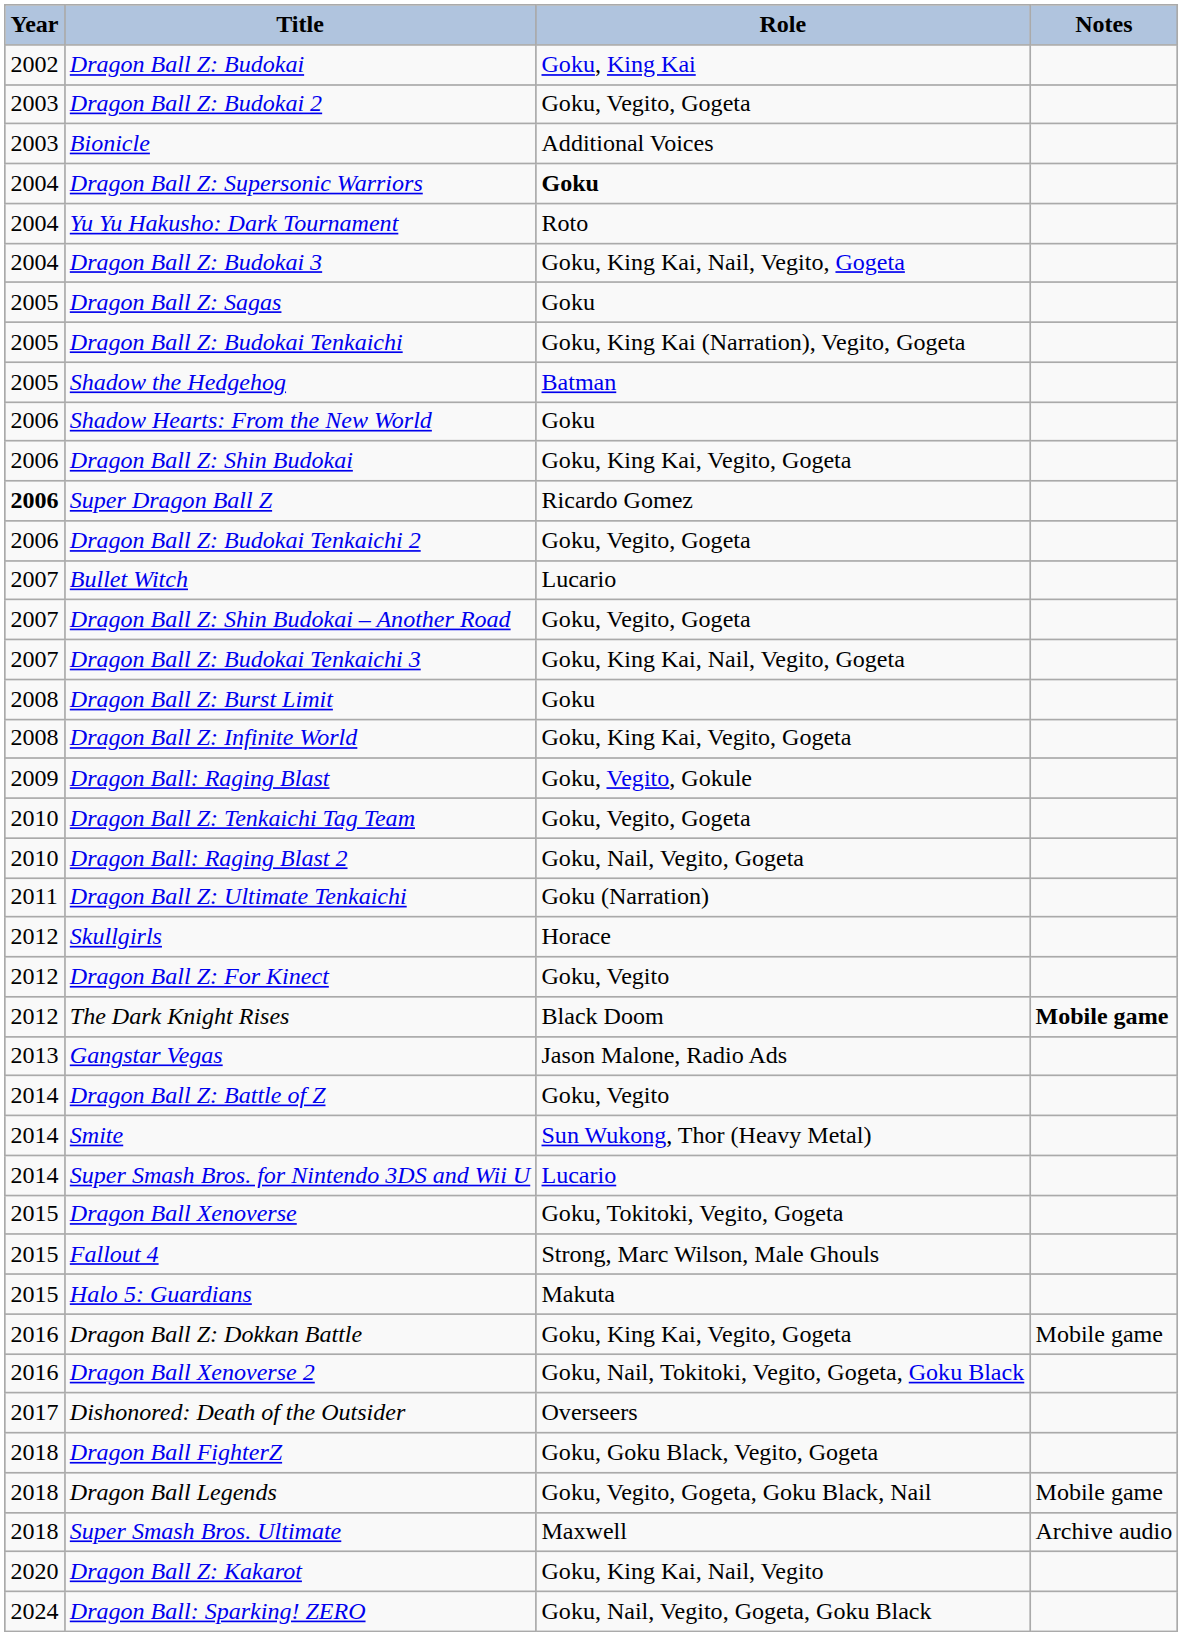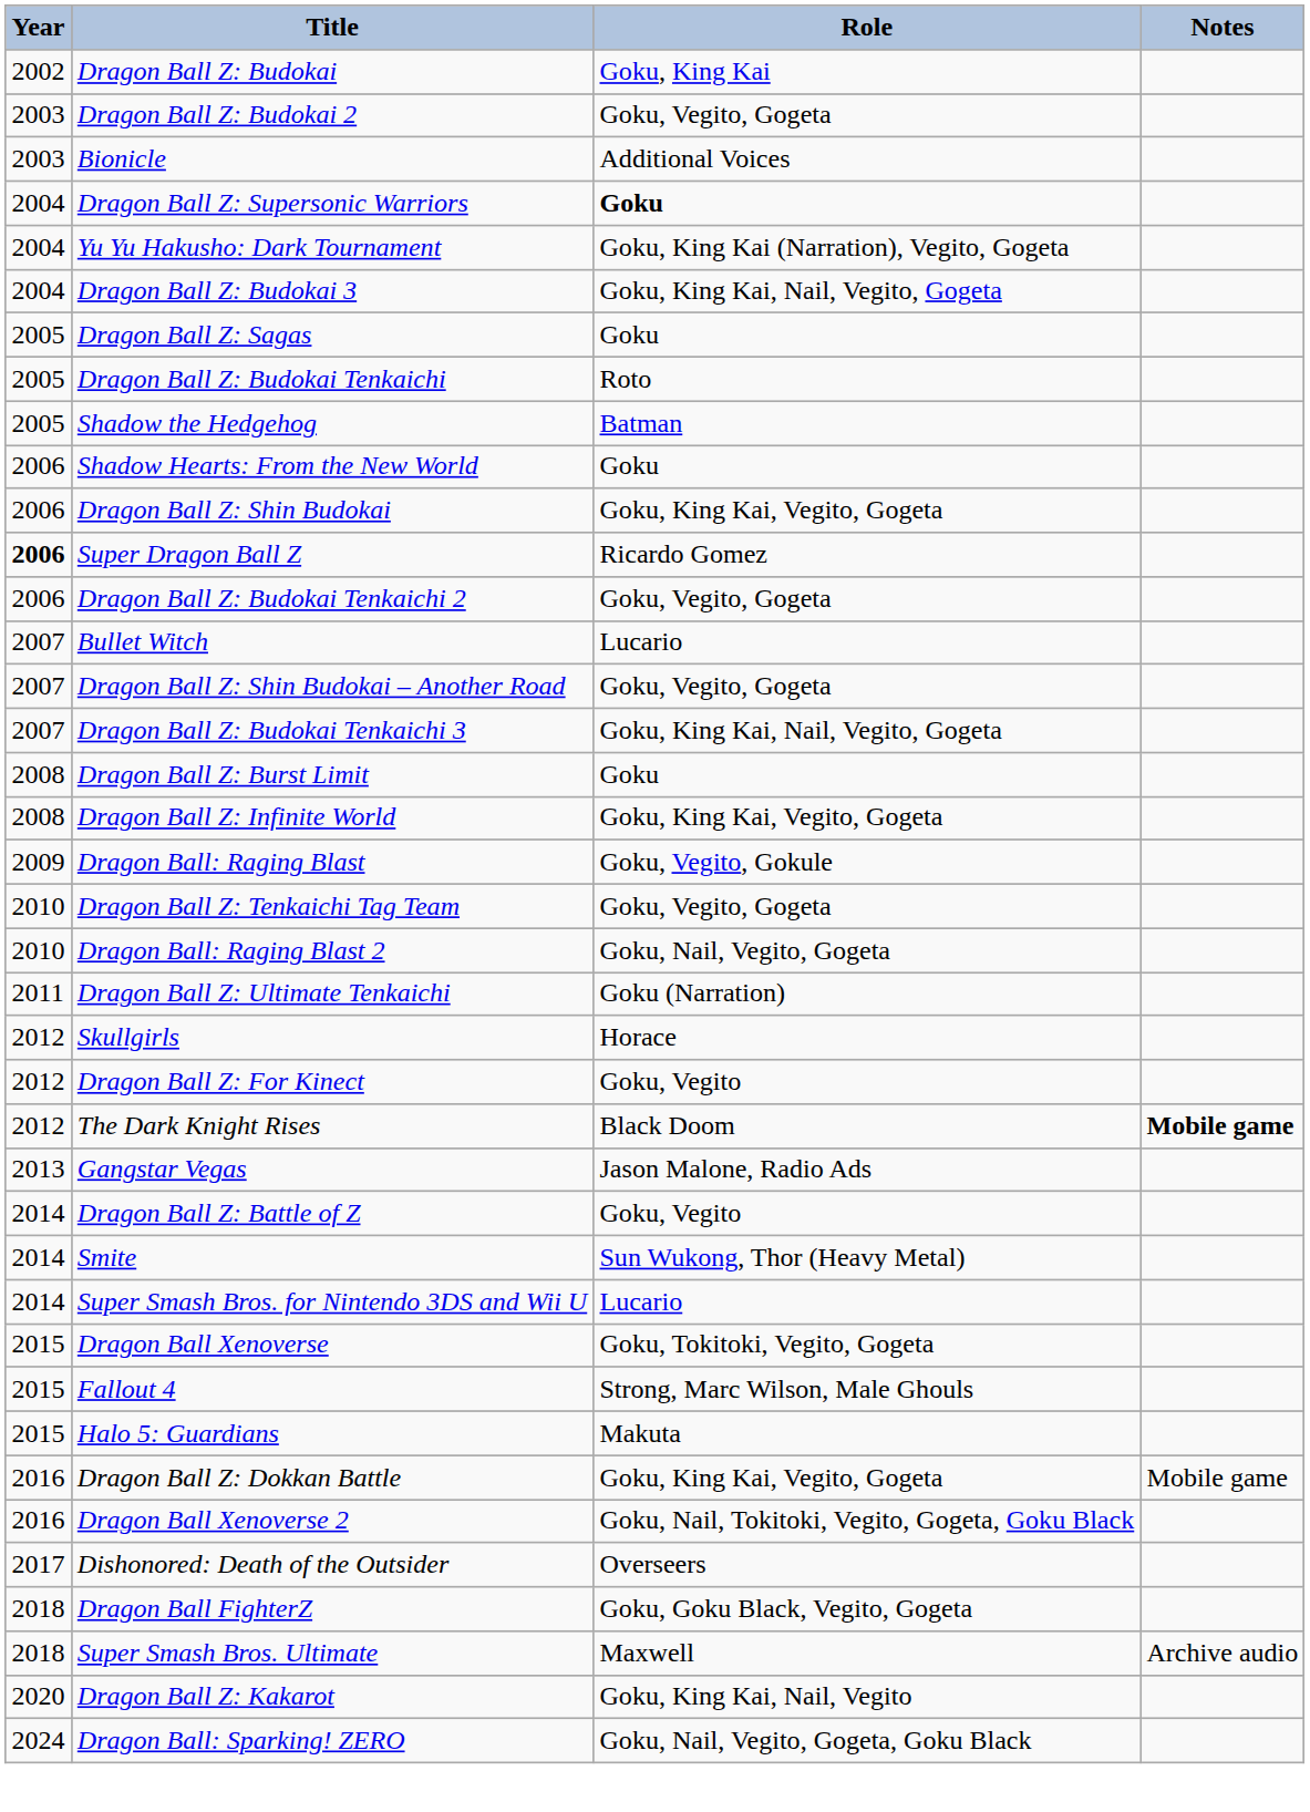 <table class="wikitable sortable plainrowheaders" style="font-size: 90%;">
 <tr>
 <th style="background:#b0c4de;">Year</th>
 <th style="background:#b0c4de;">Title</th>
 <th style="background:#b0c4de;">Role</th>
 <th style="background:#b0c4de;">Notes</th>
 </tr>
 <tr>
 <td>2002</td>
 <td><em><a href='#'>Dragon Ball Z: Budokai</a></em></td>
 <td><a href='#'>Goku</a>, <a href='#'>King Kai</a></td>
 <td></td>
 </tr>
 <tr>
 <td>2003</td>
 <td><em><a href='#'>Dragon Ball Z: Budokai 2</a></em></td>
 <td>Goku, Vegito, Gogeta</td>
 <td></td>
 </tr>
 <tr>
 <td>2003</td>
 <td><em><a href='#'>Bionicle</a></em></td>
 <td>Additional Voices</td>
 <td></td>
 </tr>
 <tr>
 <td>2004</td>
 <td><em><a href='#'>Dragon Ball Z: Supersonic Warriors</a></em></td>
 <td><strong>Goku</strong></td>
 <td></td>
 </tr>
 <tr>
 <td>2004</td>
 <td><em><a href='#'>Yu Yu Hakusho: Dark Tournament</a></em></td>
-<td>Roto</td>
+<td>Goku, King Kai (Narration), Vegito, Gogeta</td>
 <td></td>
 </tr>
 <tr>
 <td>2004</td>
 <td><em><a href='#'>Dragon Ball Z: Budokai 3</a></em></td>
 <td>Goku, King Kai, Nail, Vegito, <a href='#'>Gogeta</a></td>
 <td></td>
 </tr>
 <tr>
 <td>2005</td>
 <td><em><a href='#'>Dragon Ball Z: Sagas</a></em></td>
 <td>Goku</td>
 <td></td>
 </tr>
 <tr>
 <td>2005</td>
 <td><em><a href='#'>Dragon Ball Z: Budokai Tenkaichi</a></em></td>
-<td>Goku, King Kai (Narration), Vegito, Gogeta</td>
+<td>Roto</td>
 <td></td>
 </tr>
 <tr>
 <td>2005</td>
 <td><em><a href='#'>Shadow the Hedgehog</a></em></td>
 <td><a href='#'>Batman</a></td>
 <td></td>
 </tr>
 <tr>
 <td>2006</td>
 <td><em><a href='#'>Shadow Hearts: From the New World</a></em></td>
 <td>Goku</td>
 <td></td>
 </tr>
 <tr>
 <td>2006</td>
 <td><em><a href='#'>Dragon Ball Z: Shin Budokai</a></em></td>
 <td>Goku, King Kai, Vegito, Gogeta</td>
 <td></td>
 </tr>
 <tr>
 <td><strong>2006</strong></td>
 <td><em><a href='#'>Super Dragon Ball Z</a></em></td>
 <td>Ricardo Gomez</td>
 <td></td>
 </tr>
 <tr>
 <td>2006</td>
 <td><em><a href='#'>Dragon Ball Z: Budokai Tenkaichi 2</a></em></td>
 <td>Goku, Vegito, Gogeta</td>
 <td></td>
 </tr>
 <tr>
 <td>2007</td>
 <td><em><a href='#'>Bullet Witch</a></em></td>
 <td>Lucario</td>
 <td></td>
 </tr>
 <tr>
 <td>2007</td>
 <td><em><a href='#'>Dragon Ball Z: Shin Budokai – Another Road</a></em></td>
 <td>Goku, Vegito, Gogeta</td>
 <td></td>
 </tr>
 <tr>
 <td>2007</td>
 <td><em><a href='#'>Dragon Ball Z: Budokai Tenkaichi 3</a></em></td>
 <td>Goku, King Kai, Nail, Vegito, Gogeta</td>
 <td></td>
 </tr>
 <tr>
 <td>2008</td>
 <td><em><a href='#'>Dragon Ball Z: Burst Limit</a></em></td>
 <td>Goku</td>
 <td></td>
 </tr>
 <tr>
 <td>2008</td>
 <td><em><a href='#'>Dragon Ball Z: Infinite World</a></em></td>
 <td>Goku, King Kai, Vegito, Gogeta</td>
 <td></td>
 </tr>
 <tr>
 <td>2009</td>
 <td><em><a href='#'>Dragon Ball: Raging Blast</a></em></td>
 <td>Goku, <a href='#'>Vegito</a>, Gokule</td>
 <td></td>
 </tr>
 <tr>
 <td>2010</td>
 <td><em><a href='#'>Dragon Ball Z: Tenkaichi Tag Team</a></em></td>
 <td>Goku, Vegito, Gogeta</td>
 <td></td>
 </tr>
 <tr>
 <td>2010</td>
 <td><em><a href='#'>Dragon Ball: Raging Blast 2</a></em></td>
 <td>Goku, Nail, Vegito, Gogeta</td>
 <td></td>
 </tr>
 <tr>
 <td>2011</td>
 <td><em><a href='#'>Dragon Ball Z: Ultimate Tenkaichi</a></em></td>
 <td>Goku (Narration)</td>
 <td></td>
 </tr>
 <tr>
 <td>2012</td>
 <td><em><a href='#'>Skullgirls</a></em></td>
 <td>Horace</td>
 <td></td>
 </tr>
 <tr>
 <td>2012</td>
 <td><em><a href='#'>Dragon Ball Z: For Kinect</a></em></td>
 <td>Goku, Vegito</td>
 <td></td>
 </tr>
 <tr>
 <td>2012</td>
 <td><em>The Dark Knight Rises</em></td>
 <td>Black Doom</td>
 <td><strong>Mobile game<br></strong></td>
 </tr>
 <tr>
 <td>2013</td>
 <td><em><a href='#'>Gangstar Vegas</a></em></td>
 <td>Jason Malone, Radio Ads</td>
 <td></td>
 </tr>
 <tr>
 <td>2014</td>
 <td><em><a href='#'>Dragon Ball Z: Battle of Z</a></em></td>
 <td>Goku, Vegito</td>
 <td></td>
 </tr>
 <tr>
 <td>2014</td>
 <td><em><a href='#'>Smite</a></em></td>
 <td><a href='#'>Sun Wukong</a>, Thor (Heavy Metal)</td>
 <td></td>
 </tr>
 <tr>
 <td>2014</td>
 <td><em><a href='#'>Super Smash Bros. for Nintendo 3DS and Wii U</a></em></td>
 <td><a href='#'>Lucario</a></td>
 <td></td>
 </tr>
 <tr>
 <td>2015</td>
 <td><em><a href='#'>Dragon Ball Xenoverse</a></em></td>
 <td>Goku, Tokitoki, Vegito, Gogeta</td>
 <td></td>
 </tr>
 <tr>
 <td>2015</td>
 <td><em><a href='#'>Fallout 4</a></em></td>
 <td>Strong, Marc Wilson, Male Ghouls</td>
 <td></td>
 </tr>
 <tr>
 <td>2015</td>
 <td><em><a href='#'>Halo 5: Guardians</a></em></td>
 <td>Makuta</td>
 <td></td>
 </tr>
 <tr>
 <td>2016</td>
 <td><em>Dragon Ball Z: Dokkan Battle</em></td>
 <td>Goku, King Kai, Vegito, Gogeta</td>
 <td>Mobile game</td>
 </tr>
 <tr>
 <td>2016</td>
 <td><em><a href='#'>Dragon Ball Xenoverse 2</a></em></td>
 <td>Goku, Nail, Tokitoki, Vegito, Gogeta, <a href='#'>Goku Black</a></td>
 <td></td>
 </tr>
 <tr>
 <td>2017</td>
 <td><em>Dishonored: Death of the Outsider</em></td>
 <td>Overseers</td>
 <td></td>
 </tr>
 <tr>
 <td>2018</td>
 <td><em><a href='#'>Dragon Ball FighterZ</a></em></td>
 <td>Goku, Goku Black, Vegito, Gogeta</td>
 <td></td>
 </tr>
 <tr>
 <td>2018</td>
-<td><em>Dragon Ball Legends</em></td>
-<td>Goku, Vegito, Gogeta, Goku Black, Nail</td>
-<td>Mobile game</td>
-</tr>
-<tr>
-<td>2018</td>
 <td><em><a href='#'>Super Smash Bros. Ultimate</a></em></td>
 <td>Maxwell</td>
 <td>Archive audio</td>
 </tr>
 <tr>
 <td>2020</td>
 <td><em><a href='#'>Dragon Ball Z: Kakarot</a></em></td>
 <td>Goku, King Kai, Nail, Vegito</td>
 <td></td>
 </tr>
 <tr>
 <td>2024</td>
 <td><em><a href='#'>Dragon Ball: Sparking! ZERO</a></em></td>
 <td>Goku, Nail, Vegito, Gogeta, Goku Black</td>
 <td></td>
 </tr>
 </table>
